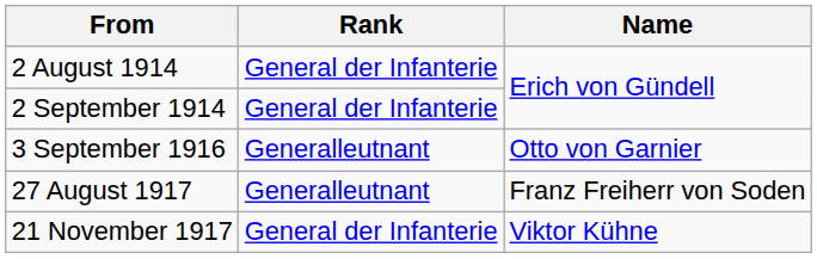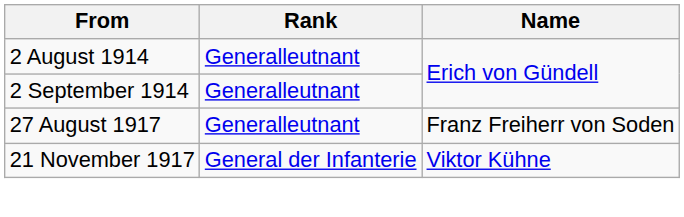 <table class="wikitable">
 <tr>
 <th>From</th>
 <th>Rank</th>
 <th>Name</th>
 </tr>
 <tr>
 <td>2 August 1914</td>
-<td><a href='#'>General der Infanterie</a></td>
+<td><a href='#'>Generalleutnant</a></td>
 <td rowspan=2><a href='#'>Erich von Gündell</a></td>
 </tr>
 <tr>
 <td>2 September 1914</td>
-<td><a href='#'>General der Infanterie</a></td>
-</tr>
-<tr>
-<td>3 September 1916</td>
 <td><a href='#'>Generalleutnant</a></td>
-<td><a href='#'>Otto von Garnier</a></td>
 </tr>
 <tr>
 <td>27 August 1917</td>
 <td><a href='#'>Generalleutnant</a></td>
 <td>Franz Freiherr von Soden</td>
 </tr>
 <tr>
 <td>21 November 1917</td>
 <td><a href='#'>General der Infanterie</a></td>
 <td><a href='#'>Viktor Kühne</a></td>
 </tr>
 </table>
